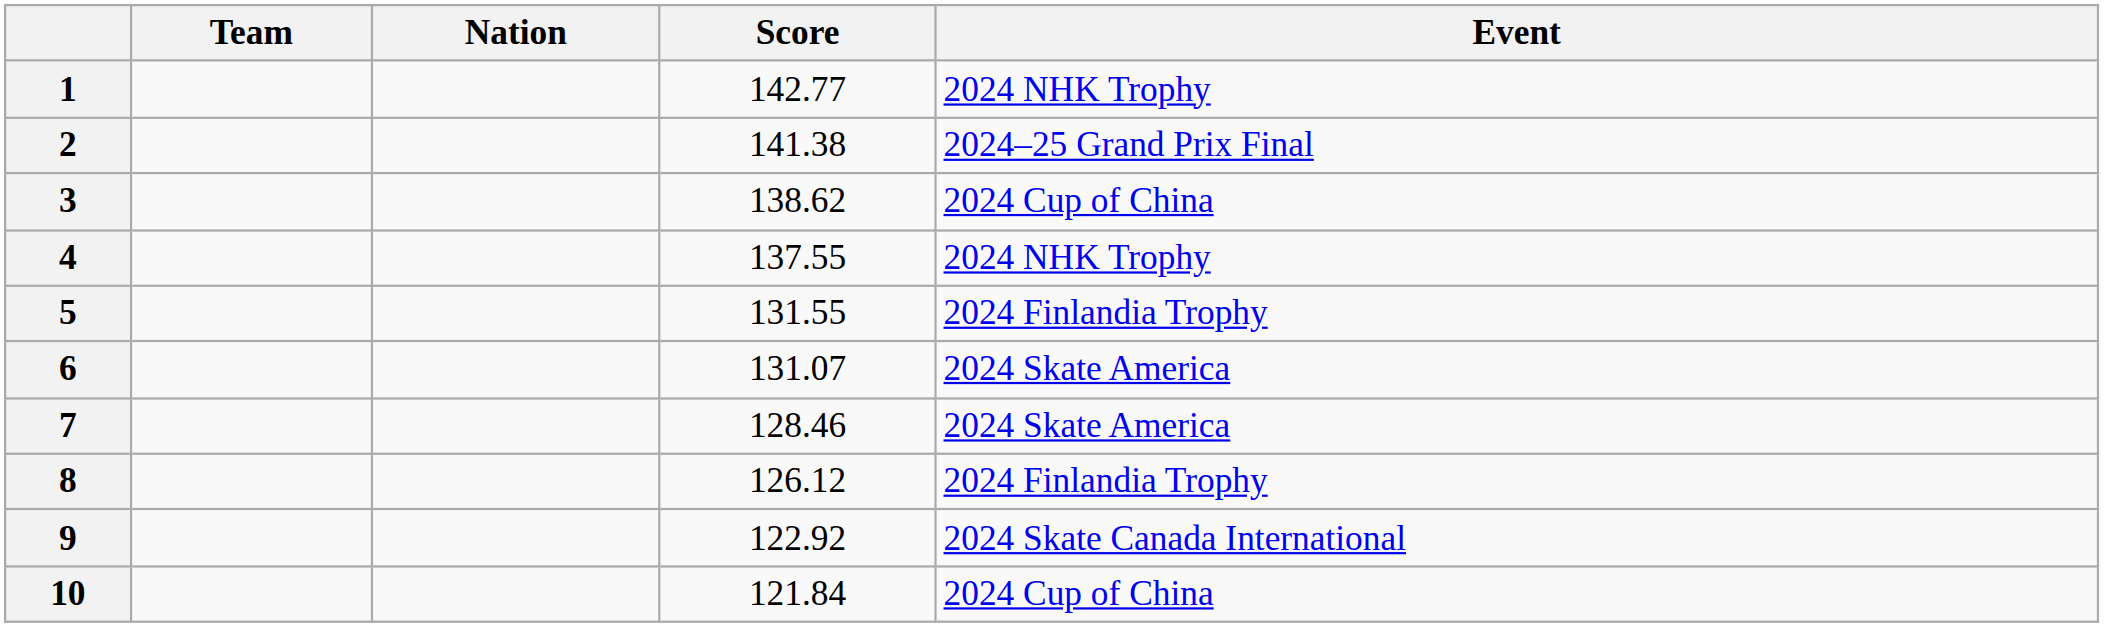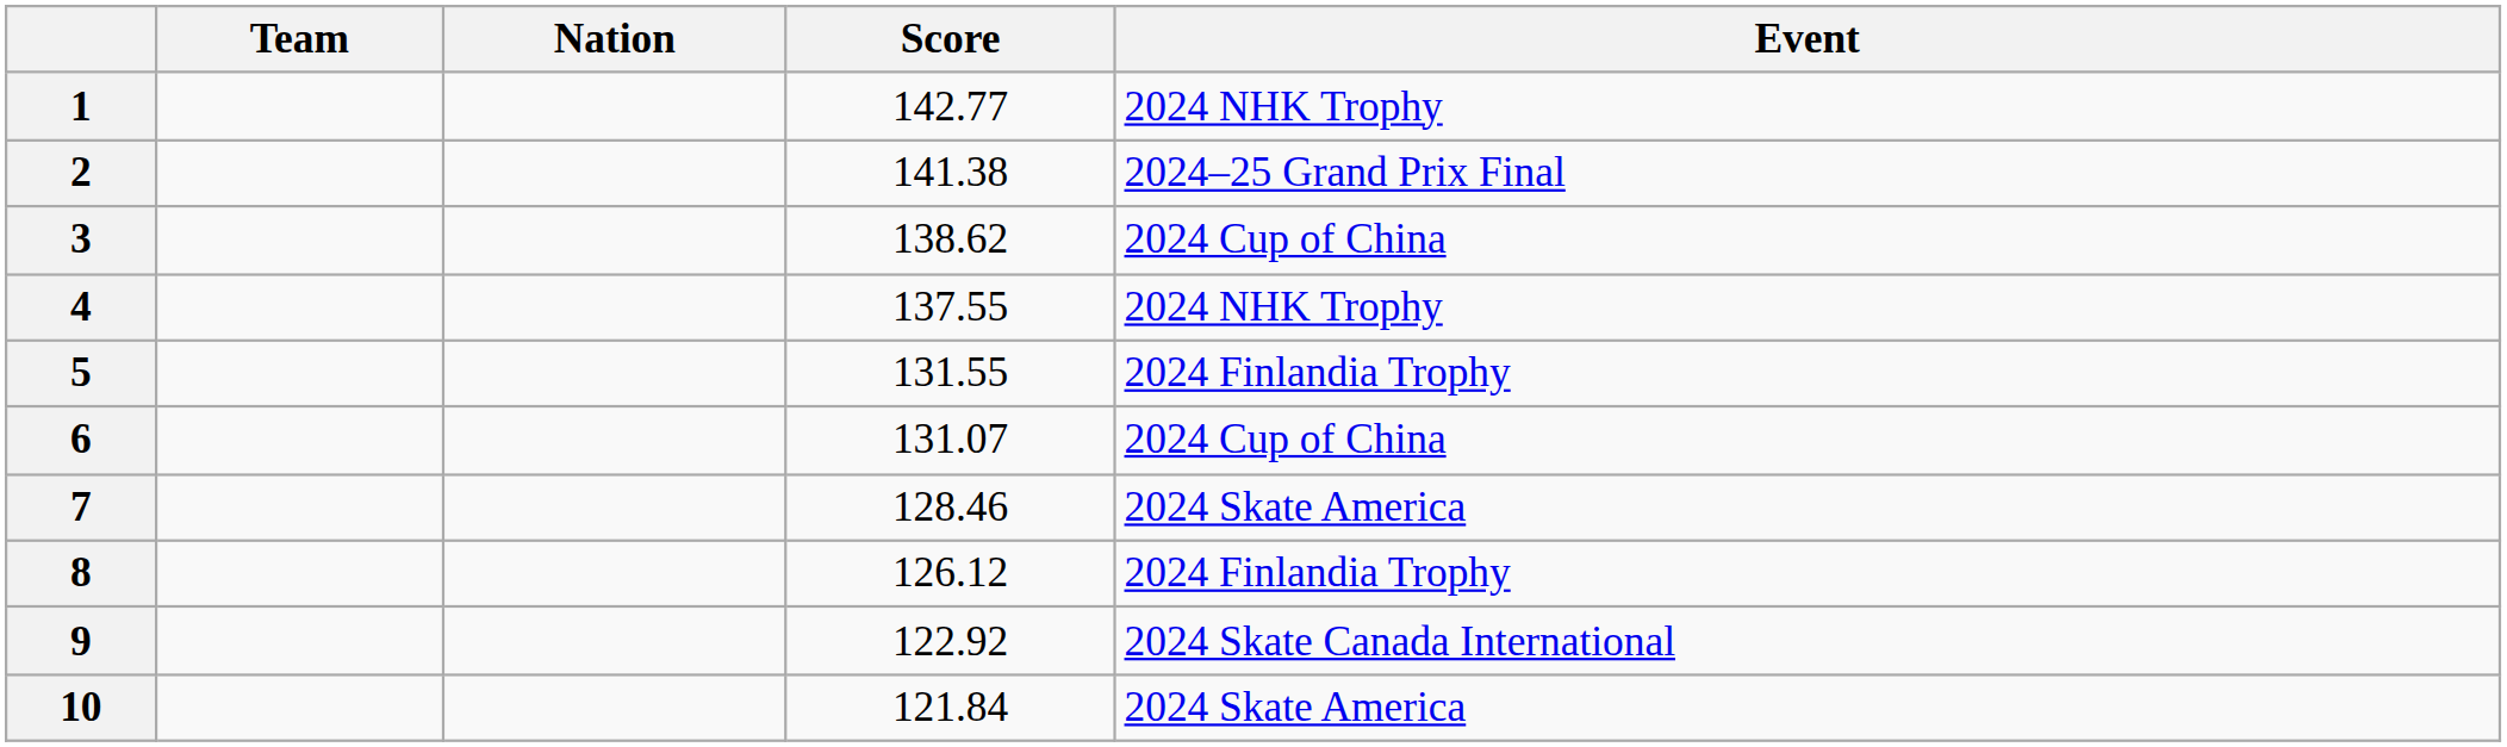 <table class="wikitable sortable" style="text-align:left; width:75%">
 <tr>
 <th scope="col"></th>
 <th scope="col">Team</th>
 <th scope="col">Nation</th>
 <th scope="col">Score</th>
 <th scope="col">Event</th>
 </tr>
 <tr>
 <th scope="row">1</th>
 <td></td>
 <td></td>
 <td style="text-align:center">142.77</td>
 <td><a href='#'>2024 NHK Trophy</a></td>
 </tr>
 <tr>
 <th scope="row">2</th>
 <td></td>
 <td></td>
 <td style="text-align:center">141.38</td>
 <td><a href='#'>2024–25 Grand Prix Final</a></td>
 </tr>
 <tr>
 <th scope="row">3</th>
 <td></td>
 <td></td>
 <td style="text-align:center">138.62</td>
 <td><a href='#'>2024 Cup of China</a></td>
 </tr>
 <tr>
 <th scope="row">4</th>
 <td></td>
 <td></td>
 <td style="text-align:center">137.55</td>
 <td><a href='#'>2024 NHK Trophy</a></td>
 </tr>
 <tr>
 <th scope="row">5</th>
 <td></td>
 <td></td>
 <td style="text-align:center">131.55</td>
 <td><a href='#'>2024 Finlandia Trophy</a></td>
 </tr>
 <tr>
 <th scope="row">6</th>
 <td></td>
 <td></td>
 <td style="text-align:center">131.07</td>
-<td><a href='#'>2024 Skate America</a></td>
+<td><a href='#'>2024 Cup of China</a></td>
 </tr>
 <tr>
 <th scope="row">7</th>
 <td></td>
 <td></td>
 <td style="text-align:center">128.46</td>
 <td><a href='#'>2024 Skate America</a></td>
 </tr>
 <tr>
 <th scope="row">8</th>
 <td></td>
 <td></td>
 <td style="text-align:center">126.12</td>
 <td><a href='#'>2024 Finlandia Trophy</a></td>
 </tr>
 <tr>
 <th scope="row">9</th>
 <td></td>
 <td></td>
 <td style="text-align:center">122.92</td>
 <td><a href='#'>2024 Skate Canada International</a></td>
 </tr>
 <tr>
 <th scope="row">10</th>
 <td></td>
 <td></td>
 <td style="text-align:center">121.84</td>
-<td><a href='#'>2024 Cup of China</a></td>
+<td><a href='#'>2024 Skate America</a></td>
 </tr>
 </table>
